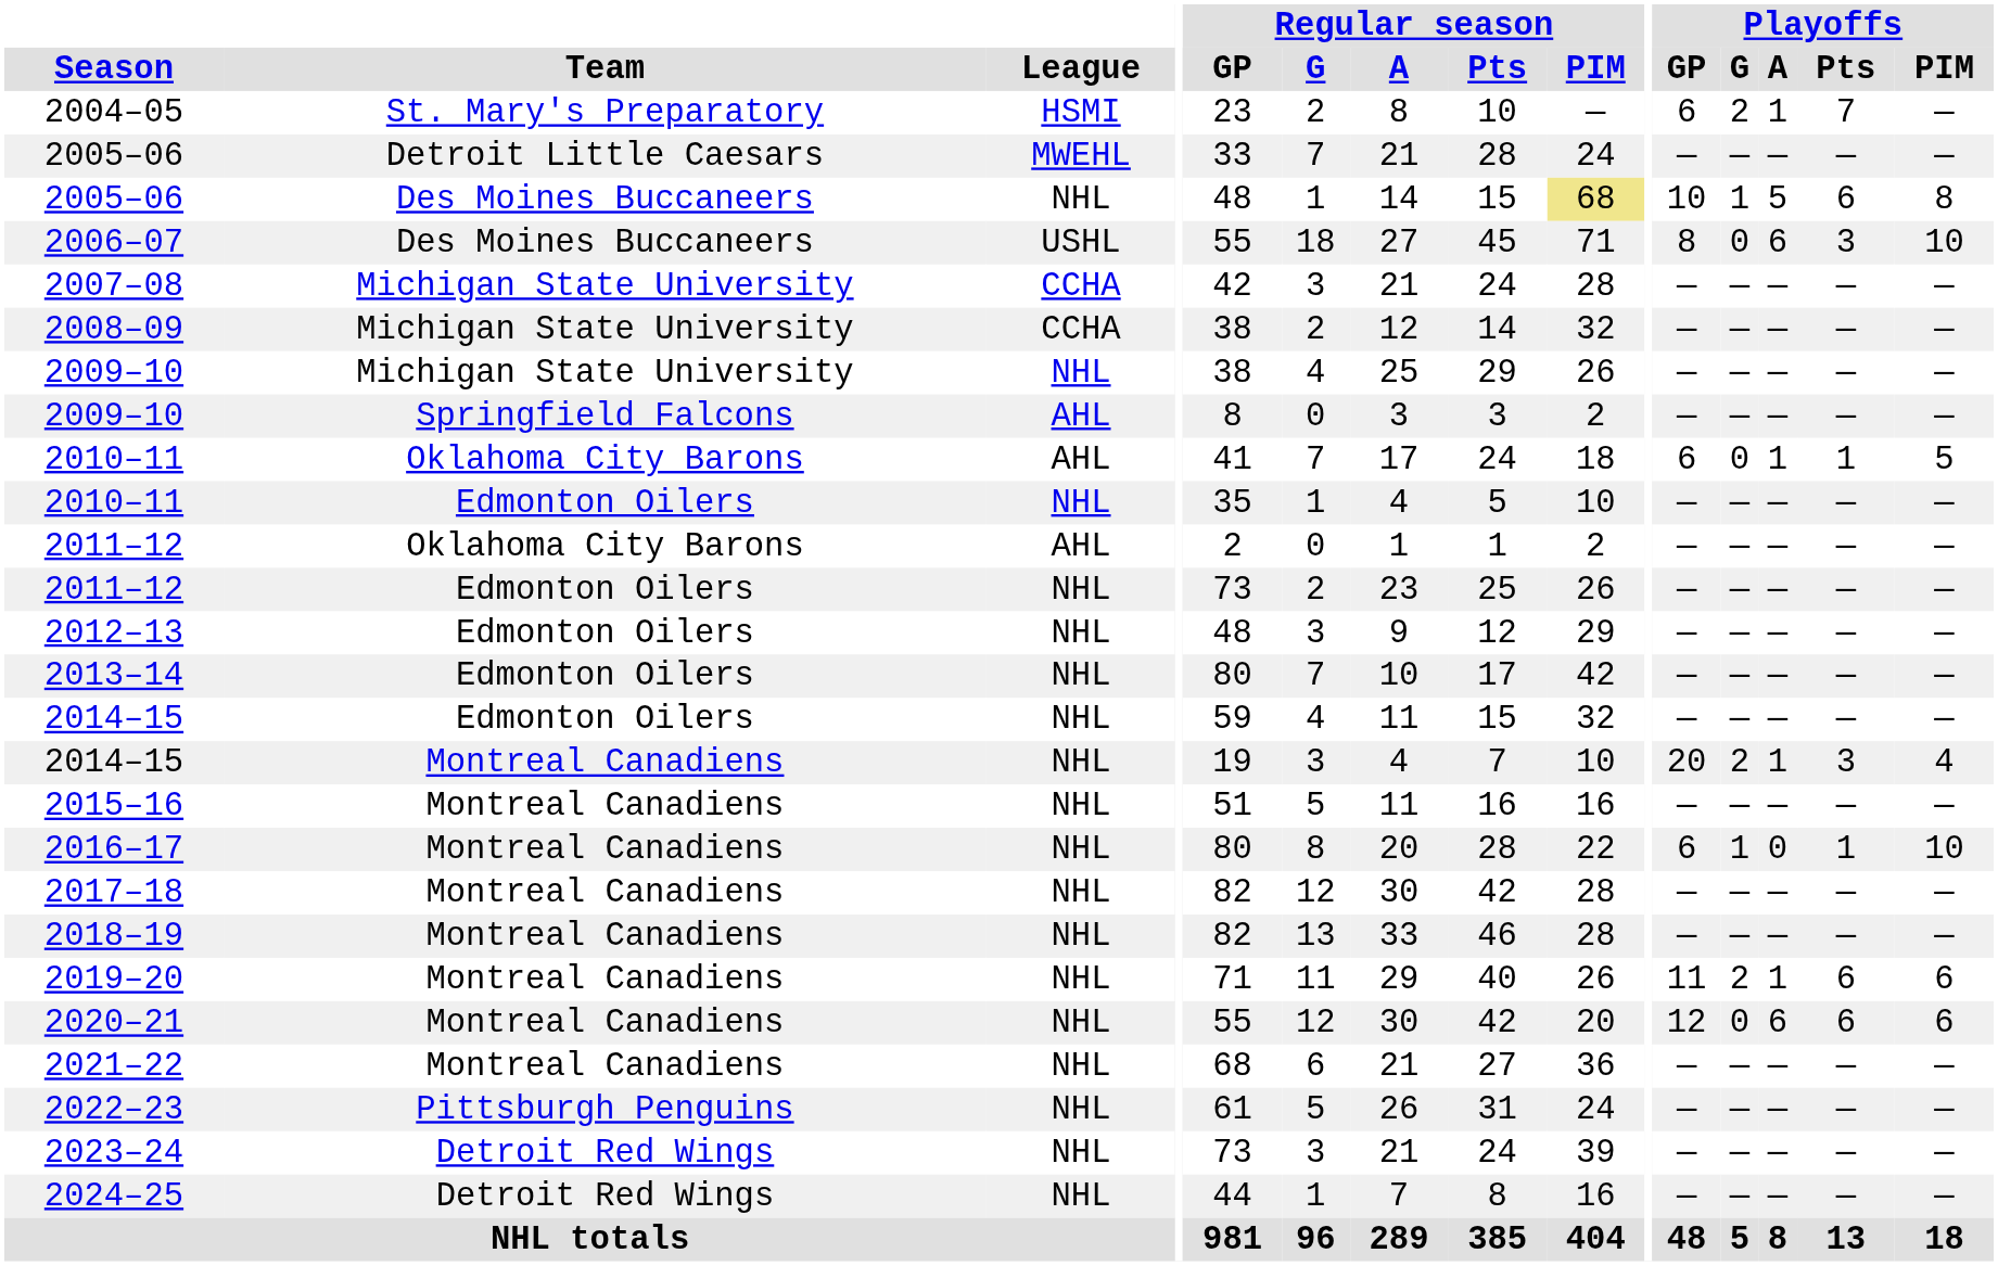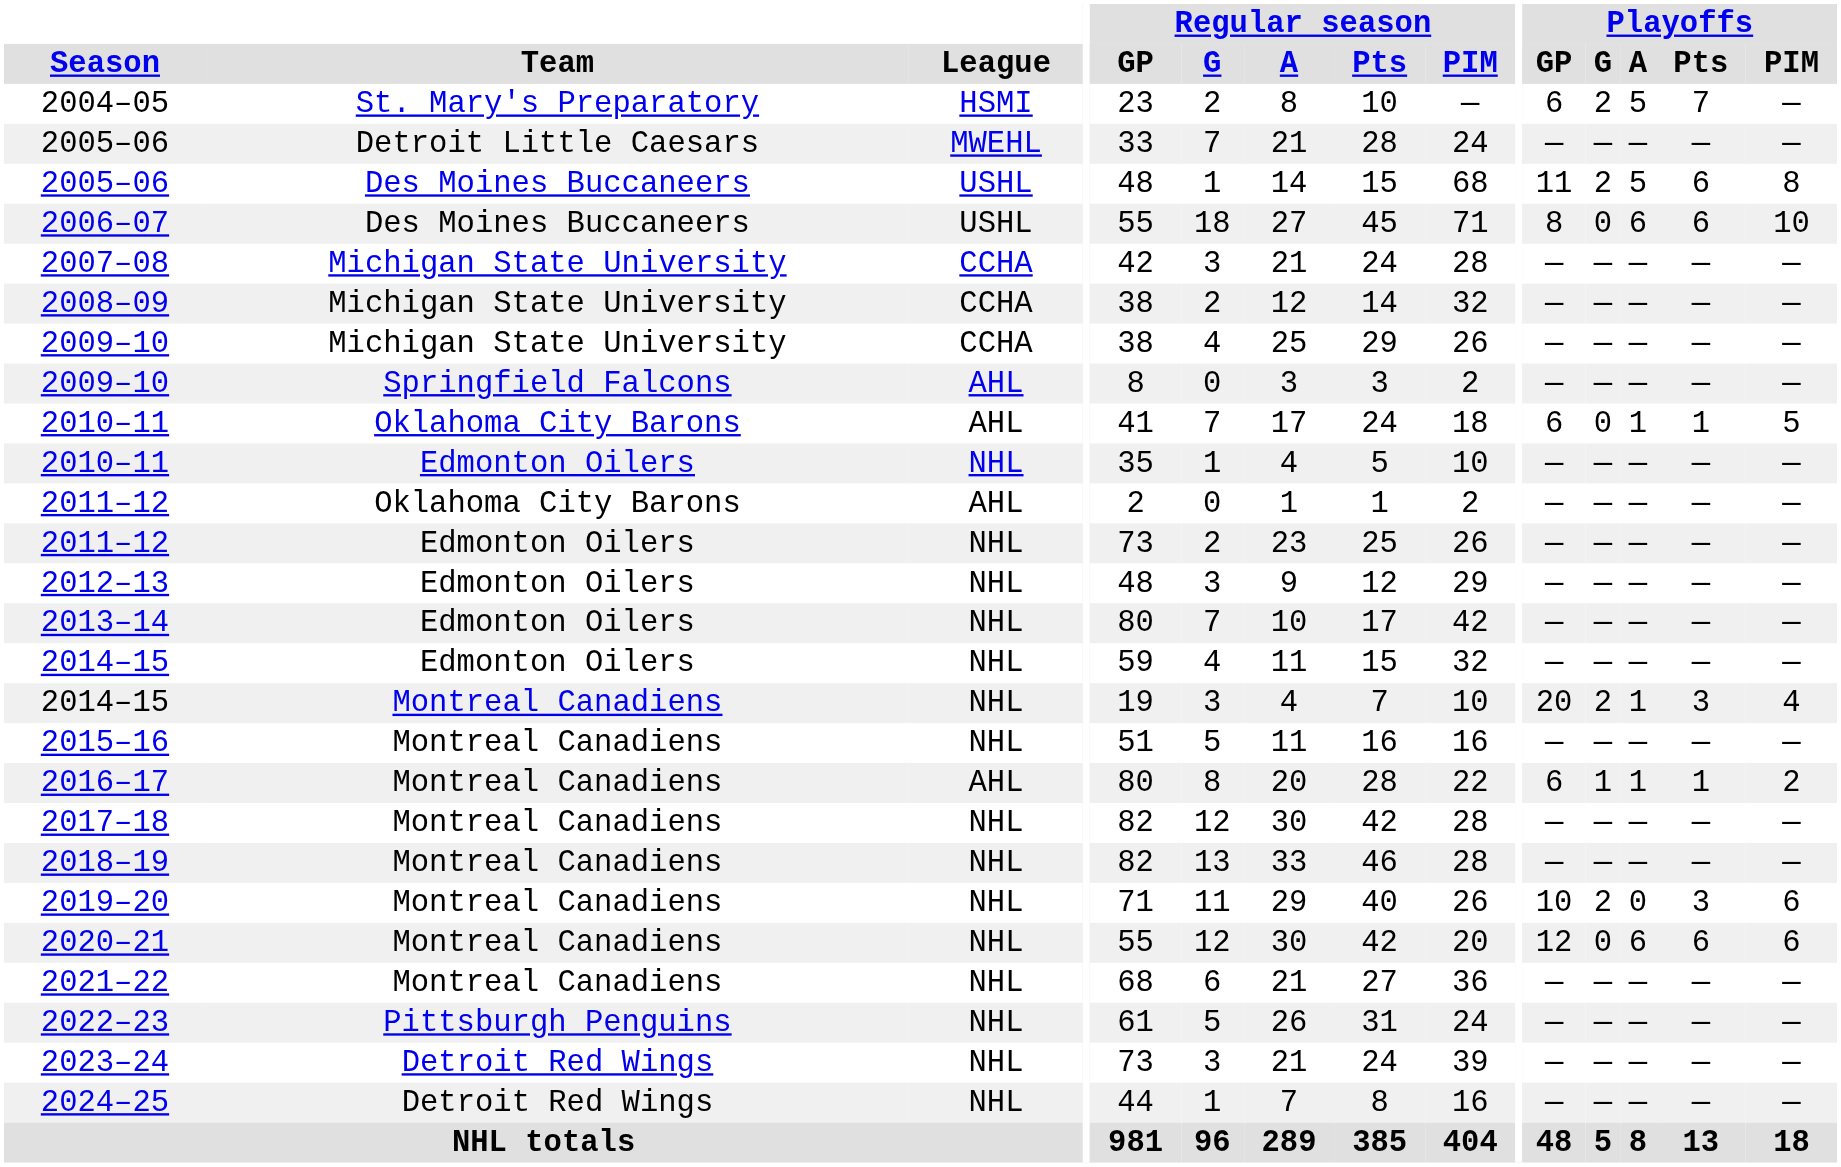 <table border="0" cellpadding="1" cellspacing="0" style="text-align:center; width:60em;">
 <tr bgcolor="#e0e0e0">
 <th colspan="3" bgcolor="#ffffff"></th>
 <th rowspan="99" bgcolor="#ffffff"></th>
 <th colspan="5"><a href='#'>Regular season</a></th>
 <th rowspan="99" bgcolor="#ffffff"></th>
 <th colspan="5"><a href='#'>Playoffs</a></th>
 </tr>
 <tr bgcolor="#e0e0e0">
 <th><a href='#'>Season</a></th>
 <th>Team</th>
 <th>League</th>
 <th>GP</th>
 <th><a href='#'>G</a></th>
 <th><a href='#'>A</a></th>
 <th><a href='#'>Pts</a></th>
 <th><a href='#'>PIM</a></th>
 <th>GP</th>
 <th>G</th>
 <th>A</th>
 <th>Pts</th>
 <th>PIM</th>
 </tr>
 <tr>
 <td>2004–05</td>
 <td><a href='#'>St. Mary's Preparatory</a></td>
 <td><a href='#'>HSMI</a></td>
 <td>23</td>
 <td>2</td>
 <td>8</td>
 <td>10</td>
 <td>—</td>
 <td>6</td>
 <td>2</td>
-<td>1</td>
+<td>5</td>
 <td>7</td>
 <td>—</td>
 </tr>
 <tr bgcolor="#f0f0f0">
 <td>2005–06</td>
 <td>Detroit Little Caesars</td>
 <td><a href='#'>MWEHL</a></td>
 <td>33</td>
 <td>7</td>
 <td>21</td>
 <td>28</td>
 <td>24</td>
 <td>—</td>
 <td>—</td>
 <td>—</td>
 <td>—</td>
 <td>—</td>
 </tr>
 <tr>
 <td><a href='#'>2005–06</a></td>
 <td><a href='#'>Des Moines Buccaneers</a></td>
-<td>NHL</td>
+<td><a href='#'>USHL</a></td>
 <td>48</td>
 <td>1</td>
 <td>14</td>
 <td>15</td>
-<td style="background: khaki;">68</td>
-<td>10</td>
-<td>1</td>
+<td>68</td>
+<td>11</td>
+<td>2</td>
 <td>5</td>
 <td>6</td>
 <td>8</td>
 </tr>
 <tr bgcolor="#f0f0f0">
 <td><a href='#'>2006–07</a></td>
 <td>Des Moines Buccaneers</td>
 <td>USHL</td>
 <td>55</td>
 <td>18</td>
 <td>27</td>
 <td>45</td>
 <td>71</td>
 <td>8</td>
 <td>0</td>
 <td>6</td>
-<td>3</td>
+<td>6</td>
 <td>10</td>
 </tr>
 <tr>
 <td><a href='#'>2007–08</a></td>
 <td><a href='#'>Michigan State University</a></td>
 <td><a href='#'>CCHA</a></td>
 <td>42</td>
 <td>3</td>
 <td>21</td>
 <td>24</td>
 <td>28</td>
 <td>—</td>
 <td>—</td>
 <td>—</td>
 <td>—</td>
 <td>—</td>
 </tr>
 <tr bgcolor="#f0f0f0">
 <td><a href='#'>2008–09</a></td>
 <td>Michigan State University</td>
 <td>CCHA</td>
 <td>38</td>
 <td>2</td>
 <td>12</td>
 <td>14</td>
 <td>32</td>
 <td>—</td>
 <td>—</td>
 <td>—</td>
 <td>—</td>
 <td>—</td>
 </tr>
 <tr>
 <td><a href='#'>2009–10</a></td>
 <td>Michigan State University</td>
-<td><a href='#'>NHL</a></td>
+<td>CCHA</td>
 <td>38</td>
 <td>4</td>
 <td>25</td>
 <td>29</td>
 <td>26</td>
 <td>—</td>
 <td>—</td>
 <td>—</td>
 <td>—</td>
 <td>—</td>
 </tr>
 <tr bgcolor="#f0f0f0">
 <td><a href='#'>2009–10</a></td>
 <td><a href='#'>Springfield Falcons</a></td>
 <td><a href='#'>AHL</a></td>
 <td>8</td>
 <td>0</td>
 <td>3</td>
 <td>3</td>
 <td>2</td>
 <td>—</td>
 <td>—</td>
 <td>—</td>
 <td>—</td>
 <td>—</td>
 </tr>
 <tr>
 <td><a href='#'>2010–11</a></td>
 <td><a href='#'>Oklahoma City Barons</a></td>
 <td>AHL</td>
 <td>41</td>
 <td>7</td>
 <td>17</td>
 <td>24</td>
 <td>18</td>
 <td>6</td>
 <td>0</td>
 <td>1</td>
 <td>1</td>
 <td>5</td>
 </tr>
 <tr bgcolor="#f0f0f0">
 <td><a href='#'>2010–11</a></td>
 <td><a href='#'>Edmonton Oilers</a></td>
 <td><a href='#'>NHL</a></td>
 <td>35</td>
 <td>1</td>
 <td>4</td>
 <td>5</td>
 <td>10</td>
 <td>—</td>
 <td>—</td>
 <td>—</td>
 <td>—</td>
 <td>—</td>
 </tr>
 <tr>
 <td><a href='#'>2011–12</a></td>
 <td>Oklahoma City Barons</td>
 <td>AHL</td>
 <td>2</td>
 <td>0</td>
 <td>1</td>
 <td>1</td>
 <td>2</td>
 <td>—</td>
 <td>—</td>
 <td>—</td>
 <td>—</td>
 <td>—</td>
 </tr>
 <tr bgcolor="#f0f0f0">
 <td><a href='#'>2011–12</a></td>
 <td>Edmonton Oilers</td>
 <td>NHL</td>
 <td>73</td>
 <td>2</td>
 <td>23</td>
 <td>25</td>
 <td>26</td>
 <td>—</td>
 <td>—</td>
 <td>—</td>
 <td>—</td>
 <td>—</td>
 </tr>
 <tr>
 <td><a href='#'>2012–13</a></td>
 <td>Edmonton Oilers</td>
 <td>NHL</td>
 <td>48</td>
 <td>3</td>
 <td>9</td>
 <td>12</td>
 <td>29</td>
 <td>—</td>
 <td>—</td>
 <td>—</td>
 <td>—</td>
 <td>—</td>
 </tr>
 <tr bgcolor="#f0f0f0">
 <td><a href='#'>2013–14</a></td>
 <td>Edmonton Oilers</td>
 <td>NHL</td>
 <td>80</td>
 <td>7</td>
 <td>10</td>
 <td>17</td>
 <td>42</td>
 <td>—</td>
 <td>—</td>
 <td>—</td>
 <td>—</td>
 <td>—</td>
 </tr>
 <tr>
 <td><a href='#'>2014–15</a></td>
 <td>Edmonton Oilers</td>
 <td>NHL</td>
 <td>59</td>
 <td>4</td>
 <td>11</td>
 <td>15</td>
 <td>32</td>
 <td>—</td>
 <td>—</td>
 <td>—</td>
 <td>—</td>
 <td>—</td>
 </tr>
 <tr bgcolor="#f0f0f0">
 <td>2014–15</td>
 <td><a href='#'>Montreal Canadiens</a></td>
 <td>NHL</td>
 <td>19</td>
 <td>3</td>
 <td>4</td>
 <td>7</td>
 <td>10</td>
 <td>20</td>
 <td>2</td>
 <td>1</td>
 <td>3</td>
 <td>4</td>
 </tr>
 <tr>
 <td><a href='#'>2015–16</a></td>
 <td>Montreal Canadiens</td>
 <td>NHL</td>
 <td>51</td>
 <td>5</td>
 <td>11</td>
 <td>16</td>
 <td>16</td>
 <td>—</td>
 <td>—</td>
 <td>—</td>
 <td>—</td>
 <td>—</td>
 </tr>
 <tr bgcolor="#f0f0f0">
 <td><a href='#'>2016–17</a></td>
 <td>Montreal Canadiens</td>
-<td>NHL</td>
+<td>AHL</td>
 <td>80</td>
 <td>8</td>
 <td>20</td>
 <td>28</td>
 <td>22</td>
 <td>6</td>
 <td>1</td>
-<td>0</td>
 <td>1</td>
-<td>10</td>
+<td>1</td>
+<td>2</td>
 </tr>
 <tr>
 <td><a href='#'>2017–18</a></td>
 <td>Montreal Canadiens</td>
 <td>NHL</td>
 <td>82</td>
 <td>12</td>
 <td>30</td>
 <td>42</td>
 <td>28</td>
 <td>—</td>
 <td>—</td>
 <td>—</td>
 <td>—</td>
 <td>—</td>
 </tr>
 <tr bgcolor="#f0f0f0">
 <td><a href='#'>2018–19</a></td>
 <td>Montreal Canadiens</td>
 <td>NHL</td>
 <td>82</td>
 <td>13</td>
 <td>33</td>
 <td>46</td>
 <td>28</td>
 <td>—</td>
 <td>—</td>
 <td>—</td>
 <td>—</td>
 <td>—</td>
 </tr>
 <tr>
 <td><a href='#'>2019–20</a></td>
 <td>Montreal Canadiens</td>
 <td>NHL</td>
 <td>71</td>
 <td>11</td>
 <td>29</td>
 <td>40</td>
 <td>26</td>
-<td>11</td>
+<td>10</td>
 <td>2</td>
-<td>1</td>
-<td>6</td>
+<td>0</td>
+<td>3</td>
 <td>6</td>
 </tr>
 <tr bgcolor="#f0f0f0">
 <td><a href='#'>2020–21</a></td>
 <td>Montreal Canadiens</td>
 <td>NHL</td>
 <td>55</td>
 <td>12</td>
 <td>30</td>
 <td>42</td>
 <td>20</td>
 <td>12</td>
 <td>0</td>
 <td>6</td>
 <td>6</td>
 <td>6</td>
 </tr>
 <tr>
 <td><a href='#'>2021–22</a></td>
 <td>Montreal Canadiens</td>
 <td>NHL</td>
 <td>68</td>
 <td>6</td>
 <td>21</td>
 <td>27</td>
 <td>36</td>
 <td>—</td>
 <td>—</td>
 <td>—</td>
 <td>—</td>
 <td>—</td>
 </tr>
 <tr bgcolor="#f0f0f0">
 <td><a href='#'>2022–23</a></td>
 <td><a href='#'>Pittsburgh Penguins</a></td>
 <td>NHL</td>
 <td>61</td>
 <td>5</td>
 <td>26</td>
 <td>31</td>
 <td>24</td>
 <td>—</td>
 <td>—</td>
 <td>—</td>
 <td>—</td>
 <td>—</td>
 </tr>
 <tr>
 <td><a href='#'>2023–24</a></td>
 <td><a href='#'>Detroit Red Wings</a></td>
 <td>NHL</td>
 <td>73</td>
 <td>3</td>
 <td>21</td>
 <td>24</td>
 <td>39</td>
 <td>—</td>
 <td>—</td>
 <td>—</td>
 <td>—</td>
 <td>—</td>
 </tr>
 <tr bgcolor="#f0f0f0">
 <td><a href='#'>2024–25</a></td>
 <td>Detroit Red Wings</td>
 <td>NHL</td>
 <td>44</td>
 <td>1</td>
 <td>7</td>
 <td>8</td>
 <td>16</td>
 <td>—</td>
 <td>—</td>
 <td>—</td>
 <td>—</td>
 <td>—</td>
 </tr>
 <tr bgcolor="#e0e0e0">
 <th colspan="3">NHL totals</th>
 <th>981</th>
 <th>96</th>
 <th>289</th>
 <th>385</th>
 <th>404</th>
 <th>48</th>
 <th>5</th>
 <th>8</th>
 <th>13</th>
 <th>18</th>
 </tr>
 </table>
